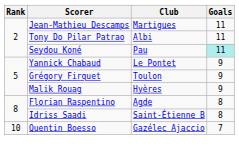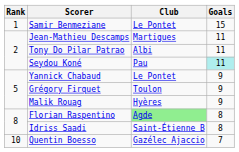 <table class="wikitable" style="float:left; margin-right:1em">
 <tr>
 <th>Rank</th>
 <th>Scorer</th>
 <th>Club</th>
 <th>Goals</th>
+</tr>
+<tr>
+<td rowspan="1" align="center">1</td>
+<td> <a href='#'>Samir Benmeziane</a></td>
+<td><a href='#'>Le Pontet</a></td>
+<td align="center">15</td>
 </tr>
 <tr>
 <td rowspan="3" align="center">2</td>
 <td> <a href='#'>Jean-Mathieu Descamps</a></td>
 <td><a href='#'>Martigues</a></td>
 <td align="center">11</td>
 </tr>
 <tr>
 <td> <a href='#'>Tony Do Pilar Patrao</a></td>
 <td><a href='#'>Albi</a></td>
 <td align="center">11</td>
 </tr>
 <tr>
 <td> <a href='#'>Seydou Koné</a></td>
 <td><a href='#'>Pau</a></td>
 <td align="center" style="background: paleturquoise;">11</td>
 </tr>
 <tr>
 <td rowspan="3" align="center">5</td>
 <td> <a href='#'>Yannick Chabaud</a></td>
 <td><a href='#'>Le Pontet</a></td>
 <td align="center">9</td>
 </tr>
 <tr>
 <td> <a href='#'>Grégory Firquet</a></td>
 <td><a href='#'>Toulon</a></td>
 <td align="center">9</td>
 </tr>
 <tr>
 <td> <a href='#'>Malik Rouag</a></td>
 <td><a href='#'>Hyères</a></td>
 <td align="center">9</td>
 </tr>
 <tr>
 <td rowspan="2" align="center">8</td>
 <td> <a href='#'>Florian Raspentino</a></td>
-<td><a href='#'>Agde</a></td>
+<td style="background: lightgreen;"><a href='#'>Agde</a></td>
 <td align="center">8</td>
 </tr>
 <tr>
 <td> <a href='#'>Idriss Saadi</a></td>
 <td><a href='#'>Saint-Étienne B</a></td>
 <td align="center">8</td>
 </tr>
 <tr>
 <td rowspan="1" align="center">10</td>
 <td> <a href='#'>Quentin Boesso</a></td>
 <td><a href='#'>Gazélec Ajaccio</a></td>
 <td align="center">7</td>
 </tr>
 </table>
